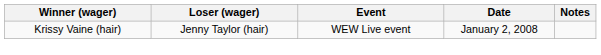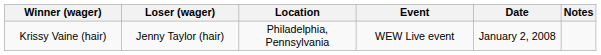 <table class="wikitable sortable" width=100%  style="text-align: center">
 <tr>
 <th width=20% scope="col">Winner (wager)</th>
 <th width=20% scope="col">Loser (wager)</th>
+<th width=20% scope="col">Location</th>
 <th width=20% scope="col">Event</th>
 <th width=15% scope="col">Date</th>
 <th class="unsortable" width=5% scope="col">Notes</th>
 </tr>
 <tr>
 <td>Krissy Vaine (hair)</td>
 <td>Jenny Taylor (hair)</td>
+<td>Philadelphia, Pennsylvania</td>
 <td>WEW Live event</td>
 <td>January 2, 2008</td>
 <td> </td>
 </tr>
 </table>
